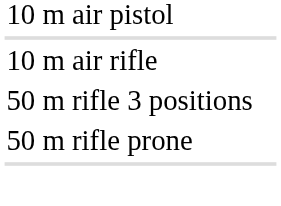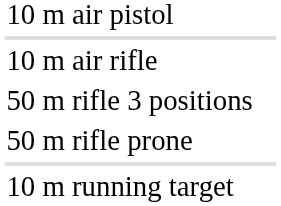 <table>
 <tr>
 <td>10 m air pistol</td>
 <td></td>
 <td></td>
 <td></td>
 </tr>
 <tr bgcolor=#dddddd>
 <td colspan=4></td>
 </tr>
 <tr>
 <td>10 m air rifle</td>
 <td></td>
 <td></td>
 <td></td>
 </tr>
 <tr>
 <td>50 m rifle 3 positions</td>
 <td></td>
 <td></td>
 <td></td>
 </tr>
 <tr>
 <td>50 m rifle prone</td>
 <td></td>
 <td></td>
 <td></td>
 </tr>
 <tr bgcolor=#dddddd>
 <td colspan=4></td>
 </tr>
+<tr>
+<td>10 m running target</td>
+<td></td>
+<td></td>
+<td></td>
+</tr>
 </table>
